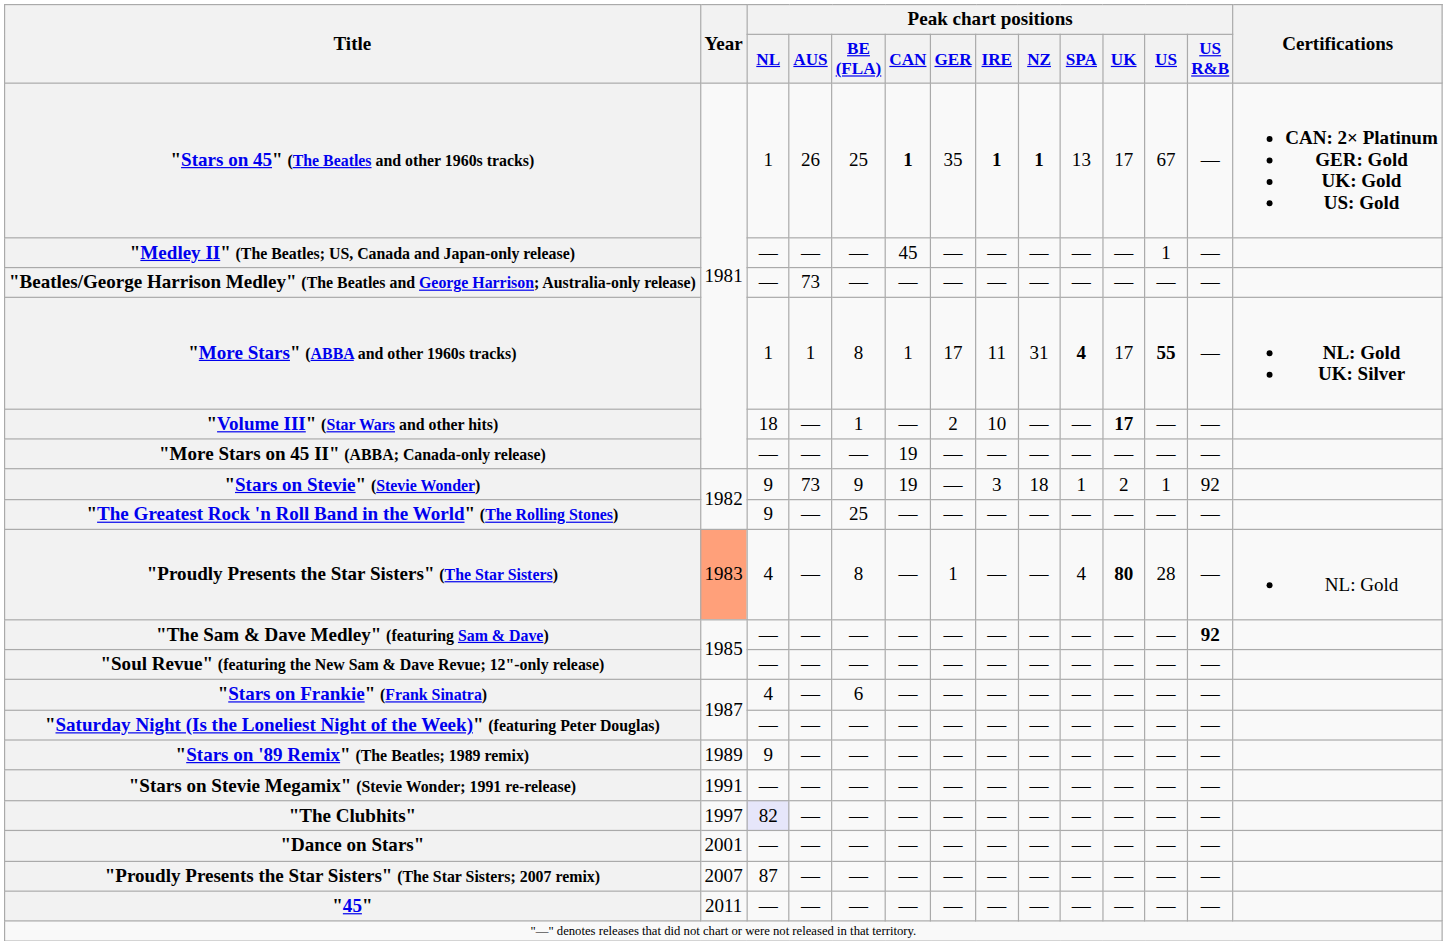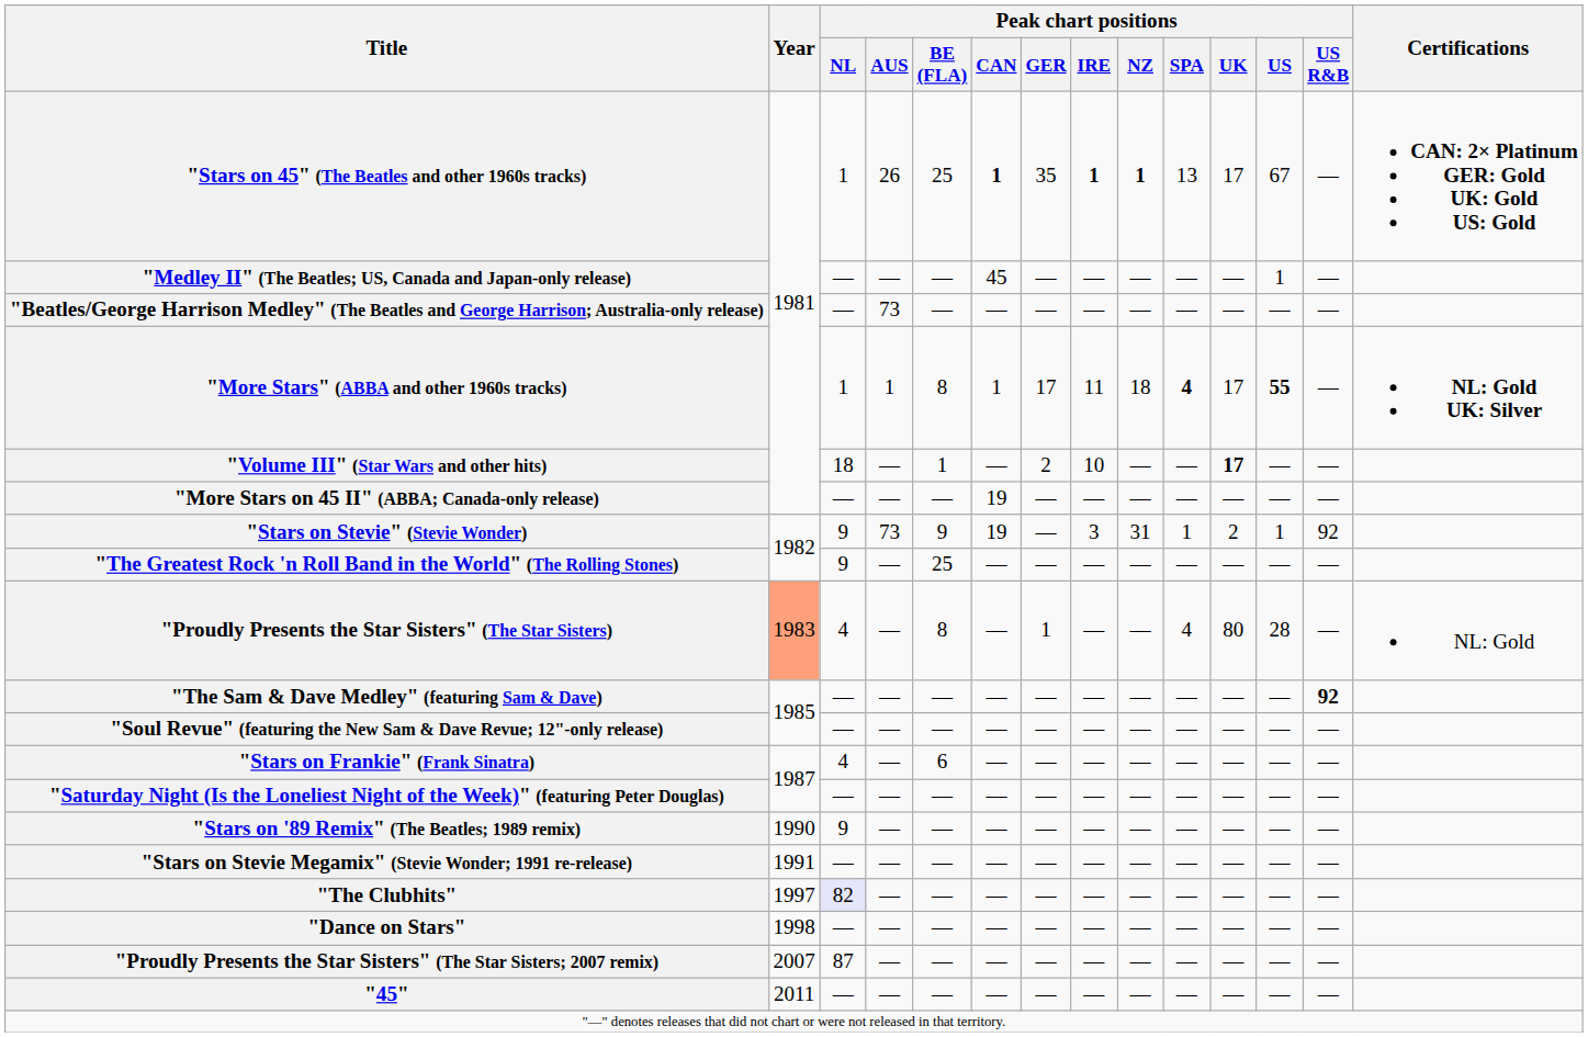 <table class="wikitable plainrowheaders" style="text-align:center;" border="1">
 <tr>
 <th rowspan="2">Title</th>
 <th rowspan="2" style="width:2em;">Year</th>
 <th colspan="11">Peak chart positions</th>
 <th rowspan="2">Certifications</th>
 </tr>
 <tr>
 <th scope="col" style="width:2em;font-size:90%;"><a href='#'>NL</a><br></th>
 <th scope="col" style="width:2em;font-size:90%;"><a href='#'>AUS</a><br></th>
 <th scope="col" style="width:2em;font-size:90%;"><a href='#'>BE (FLA)</a><br></th>
 <th scope="col" style="width:2em;font-size:90%;"><a href='#'>CAN</a><br></th>
 <th scope="col" style="width:2em;font-size:90%;"><a href='#'>GER</a><br></th>
 <th scope="col" style="width:2em;font-size:90%;"><a href='#'>IRE</a><br></th>
 <th scope="col" style="width:2em;font-size:90%;"><a href='#'>NZ</a><br></th>
 <th scope="col" style="width:2em;font-size:90%;"><a href='#'>SPA</a><br></th>
 <th scope="col" style="width:2em;font-size:90%;"><a href='#'>UK</a><br></th>
 <th scope="col" style="width:2em;font-size:90%;"><a href='#'>US</a><br></th>
 <th scope="col" style="width:2em;font-size:90%;"><a href='#'>US R&B</a><br></th>
 </tr>
 <tr>
 <th scope="row">"<a href='#'>Stars on 45</a>" <small>(<a href='#'>The Beatles</a> and other 1960s tracks)</small></th>
 <td rowspan="6">1981</td>
 <td>1</td>
 <td>26</td>
 <td>25</td>
 <td><strong>1</strong></td>
 <td>35</td>
 <td><strong>1</strong></td>
 <td><strong>1</strong></td>
 <td>13</td>
 <td>17</td>
 <td>67</td>
 <td>—</td>
 <td><strong><br><ul><li>CAN: 2× Platinum</li><li>GER: Gold</li><li>UK: Gold</li><li>US: Gold</li></ul></strong></td>
 </tr>
 <tr>
 <th scope="row">"<a href='#'>Medley II</a>" <small>(The Beatles; US, Canada and Japan-only release)</small></th>
 <td>—</td>
 <td>—</td>
 <td>—</td>
 <td>45</td>
 <td>—</td>
 <td>—</td>
 <td>—</td>
 <td>—</td>
 <td>—</td>
 <td>1</td>
 <td>—</td>
 <td></td>
 </tr>
 <tr>
 <th scope="row">"Beatles/George Harrison Medley" <small>(The Beatles and <a href='#'>George Harrison</a>; Australia-only release)</small></th>
 <td>—</td>
 <td>73</td>
 <td>—</td>
 <td>—</td>
 <td>—</td>
 <td>—</td>
 <td>—</td>
 <td>—</td>
 <td>—</td>
 <td>—</td>
 <td>—</td>
 <td></td>
 </tr>
 <tr>
 <th scope="row">"<a href='#'>More Stars</a>" <small>(<a href='#'>ABBA</a> and other 1960s tracks)</small></th>
 <td>1</td>
 <td>1</td>
 <td>8</td>
 <td>1</td>
 <td>17</td>
 <td>11</td>
-<td>31</td>
+<td>18</td>
 <td><strong>4</strong></td>
 <td>17</td>
 <td><strong>55</strong></td>
 <td>—</td>
 <td><strong><br><ul><li>NL: Gold</li><li>UK: Silver</li></ul></strong></td>
 </tr>
 <tr>
 <th scope="row">"<a href='#'>Volume III</a>" <small>(<a href='#'>Star Wars</a> and other hits)</small></th>
 <td>18</td>
 <td>—</td>
 <td>1</td>
 <td>—</td>
 <td>2</td>
 <td>10</td>
 <td>—</td>
 <td>—</td>
 <td><strong>17</strong></td>
 <td>—</td>
 <td>—</td>
 <td></td>
 </tr>
 <tr>
 <th scope="row">"More Stars on 45 II" <small>(ABBA; Canada-only release)</small></th>
 <td>—</td>
 <td>—</td>
 <td>—</td>
 <td>19</td>
 <td>—</td>
 <td>—</td>
 <td>—</td>
 <td>—</td>
 <td>—</td>
 <td>—</td>
 <td>—</td>
 <td></td>
 </tr>
 <tr>
 <th scope="row">"<a href='#'>Stars on Stevie</a>" <small>(<a href='#'>Stevie Wonder</a>)</small></th>
 <td rowspan="2">1982</td>
 <td align="center" valign="center">9</td>
 <td>73</td>
 <td>9</td>
 <td>19</td>
 <td>—</td>
 <td>3</td>
-<td>18</td>
+<td>31</td>
 <td>1</td>
 <td>2</td>
 <td>1</td>
 <td>92</td>
 <td></td>
 </tr>
 <tr>
 <th scope="row">"<a href='#'>The Greatest Rock 'n Roll Band in the World</a>" <small>(<a href='#'>The Rolling Stones</a>)</small></th>
 <td align="center" valign="center">9</td>
 <td>—</td>
 <td>25</td>
 <td>—</td>
 <td>—</td>
 <td>—</td>
 <td>—</td>
 <td>—</td>
 <td>—</td>
 <td>—</td>
 <td>—</td>
 <td></td>
 </tr>
 <tr>
 <th scope="row">"Proudly Presents the Star Sisters" <small>(<a href='#'>The Star Sisters</a>)</small></th>
 <td style="background: lightsalmon;">1983</td>
 <td>4</td>
 <td>—</td>
 <td>8</td>
 <td>—</td>
 <td>1</td>
 <td>—</td>
 <td>—</td>
 <td>4</td>
-<td><strong>80</strong></td>
+<td>80</td>
 <td>28</td>
 <td>—</td>
 <td><br><ul><li>NL: Gold</li></ul></td>
 </tr>
 <tr>
 <th scope="row">"The Sam & Dave Medley" <small>(featuring <a href='#'>Sam & Dave</a>)</small></th>
 <td rowspan="2">1985</td>
 <td>—</td>
 <td>—</td>
 <td>—</td>
 <td>—</td>
 <td>—</td>
 <td>—</td>
 <td>—</td>
 <td>—</td>
 <td>—</td>
 <td>—</td>
 <td><strong>92</strong></td>
 <td></td>
 </tr>
 <tr>
 <th scope="row">"Soul Revue" <small>(featuring the New Sam & Dave Revue; 12"-only release)</small></th>
 <td>—</td>
 <td>—</td>
 <td>—</td>
 <td>—</td>
 <td>—</td>
 <td>—</td>
 <td>—</td>
 <td>—</td>
 <td>—</td>
 <td>—</td>
 <td>—</td>
 <td></td>
 </tr>
 <tr>
 <th scope="row">"<a href='#'>Stars on Frankie</a>" <small>(<a href='#'>Frank Sinatra</a>)</small></th>
 <td rowspan="2">1987</td>
 <td>4</td>
 <td>—</td>
 <td>6</td>
 <td>—</td>
 <td>—</td>
 <td>—</td>
 <td>—</td>
 <td>—</td>
 <td>—</td>
 <td>—</td>
 <td>—</td>
 <td></td>
 </tr>
 <tr>
 <th scope="row">"<a href='#'>Saturday Night (Is the Loneliest Night of the Week)</a>" <small>(featuring Peter Douglas)</small></th>
 <td>—</td>
 <td>—</td>
 <td>—</td>
 <td>—</td>
 <td>—</td>
 <td>—</td>
 <td>—</td>
 <td>—</td>
 <td>—</td>
 <td>—</td>
 <td>—</td>
 <td></td>
 </tr>
 <tr>
 <th scope="row">"<a href='#'>Stars on '89 Remix</a>" <small>(The Beatles; 1989 remix)</small></th>
-<td>1989</td>
+<td>1990</td>
 <td align="center" valign="center">9</td>
 <td>—</td>
 <td>—</td>
 <td>—</td>
 <td>—</td>
 <td>—</td>
 <td>—</td>
 <td>—</td>
 <td>—</td>
 <td>—</td>
 <td>—</td>
 <td></td>
 </tr>
 <tr>
 <th scope="row">"Stars on Stevie Megamix" <small>(Stevie Wonder; 1991 re-release)</small></th>
 <td>1991</td>
 <td>—</td>
 <td>—</td>
 <td>—</td>
 <td>—</td>
 <td>—</td>
 <td>—</td>
 <td>—</td>
 <td>—</td>
 <td>—</td>
 <td>—</td>
 <td>—</td>
 <td></td>
 </tr>
 <tr>
 <th scope="row">"The Clubhits"</th>
 <td>1997</td>
 <td style="background: lavender;">82</td>
 <td>—</td>
 <td>—</td>
 <td>—</td>
 <td>—</td>
 <td>—</td>
 <td>—</td>
 <td>—</td>
 <td>—</td>
 <td>—</td>
 <td>—</td>
 <td></td>
 </tr>
 <tr>
 <th scope="row">"Dance on Stars"</th>
-<td>2001</td>
+<td>1998</td>
 <td>—</td>
 <td>—</td>
 <td>—</td>
 <td>—</td>
 <td>—</td>
 <td>—</td>
 <td>—</td>
 <td>—</td>
 <td>—</td>
 <td>—</td>
 <td>—</td>
 <td></td>
 </tr>
 <tr>
 <th scope="row">"Proudly Presents the Star Sisters" <small>(The Star Sisters; 2007 remix)</small></th>
 <td>2007</td>
 <td>87</td>
 <td>—</td>
 <td>—</td>
 <td>—</td>
 <td>—</td>
 <td>—</td>
 <td>—</td>
 <td>—</td>
 <td>—</td>
 <td>—</td>
 <td>—</td>
 <td></td>
 </tr>
 <tr>
 <th scope="row">"<a href='#'>45</a>"</th>
 <td>2011</td>
 <td>—</td>
 <td>—</td>
 <td>—</td>
 <td>—</td>
 <td>—</td>
 <td>—</td>
 <td>—</td>
 <td>—</td>
 <td>—</td>
 <td>—</td>
 <td>—</td>
 <td></td>
 </tr>
 <tr>
 <td colspan="14" style="font-size:8pt">"—" denotes releases that did not chart or were not released in that territory.</td>
 </tr>
 </table>
